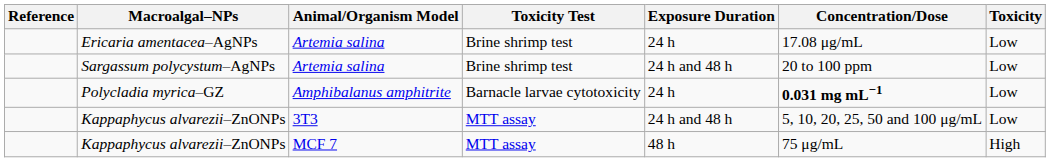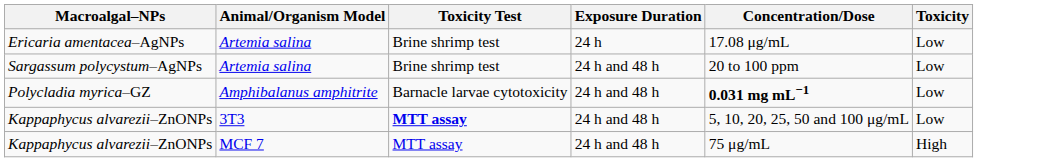 <table class="wikitable sortable">
 <tr>
-<th>Reference</th>
 <th>Macroalgal–NPs</th>
 <th>Animal/Organism Model</th>
 <th>Toxicity Test</th>
 <th>Exposure Duration</th>
 <th>Concentration/Dose</th>
 <th>Toxicity</th>
 </tr>
 <tr>
-<td></td>
 <td><em>Ericaria amentacea</em>–AgNPs</td>
 <td><em><a href='#'>Artemia salina</a></em></td>
 <td>Brine shrimp test</td>
 <td>24 h</td>
 <td>17.08 μg/mL</td>
 <td>Low</td>
 </tr>
 <tr>
-<td></td>
 <td><em>Sargassum polycystum</em>–AgNPs</td>
 <td><em><a href='#'>Artemia salina</a></em></td>
 <td>Brine shrimp test</td>
 <td>24 h and 48 h</td>
 <td>20 to 100 ppm</td>
 <td>Low</td>
 </tr>
 <tr>
-<td></td>
 <td><em>Polycladia myrica</em>–GZ</td>
 <td><em><a href='#'>Amphibalanus amphitrite</a></em></td>
 <td>Barnacle larvae cytotoxicity</td>
-<td>24 h</td>
+<td>24 h and 48 h</td>
 <td><strong>0.031 mg mL<sup>−1</sup></strong></td>
 <td>Low</td>
 </tr>
 <tr>
-<td></td>
 <td><em>Kappaphycus alvarezii</em>–ZnONPs</td>
 <td><a href='#'>3T3</a></td>
-<td><a href='#'>MTT assay</a></td>
+<td><strong><a href='#'>MTT assay</a></strong></td>
 <td>24 h and 48 h</td>
 <td>5, 10, 20, 25, 50 and 100 μg/mL</td>
 <td>Low</td>
 </tr>
 <tr>
-<td></td>
 <td><em>Kappaphycus alvarezii</em>–ZnONPs</td>
 <td><a href='#'>MCF 7</a></td>
 <td><a href='#'>MTT assay</a></td>
-<td>48 h</td>
+<td>24 h and 48 h</td>
 <td>75  μg/mL</td>
 <td>High</td>
 </tr>
 </table>
